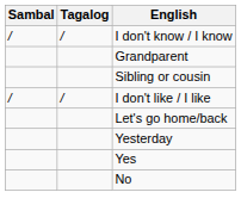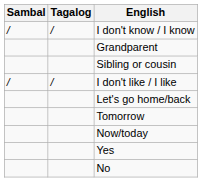 <table class="wikitable">
 <tr>
 <th>Sambal</th>
 <th>Tagalog</th>
 <th>English</th>
 </tr>
 <tr>
 <td> <em>/</em> </td>
 <td> <em>/</em> </td>
 <td>I don't know / I know</td>
 </tr>
 <tr>
 <td></td>
 <td></td>
 <td>Grandparent</td>
 </tr>
 <tr>
 <td></td>
 <td></td>
 <td>Sibling or cousin</td>
 </tr>
 <tr>
 <td> <em>/</em> </td>
 <td> <em>/</em> </td>
 <td>I don't like / I like</td>
 </tr>
 <tr>
 <td></td>
 <td></td>
 <td>Let's go home/back</td>
 </tr>
 <tr>
 <td></td>
 <td></td>
-<td>Yesterday</td>
+<td>Tomorrow</td>
+</tr>
+<tr>
+<td></td>
+<td></td>
+<td>Now/today</td>
 </tr>
 <tr>
 <td></td>
 <td></td>
 <td>Yes</td>
 </tr>
 <tr>
 <td></td>
 <td></td>
 <td>No</td>
 </tr>
 </table>
